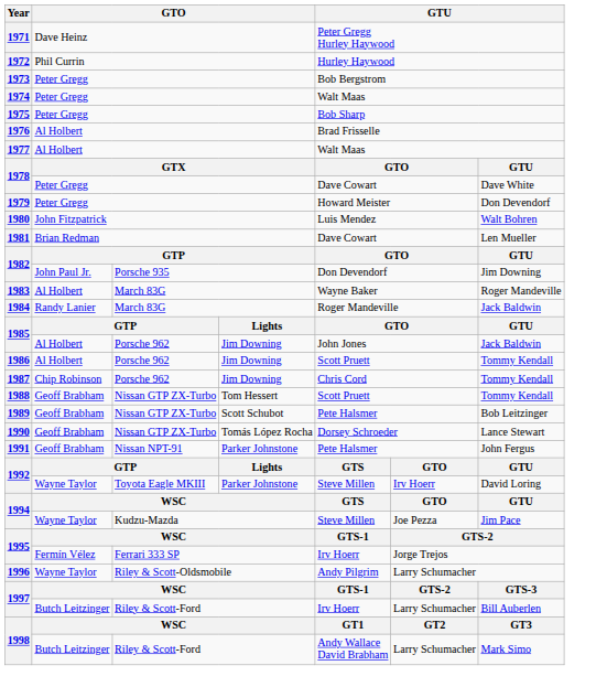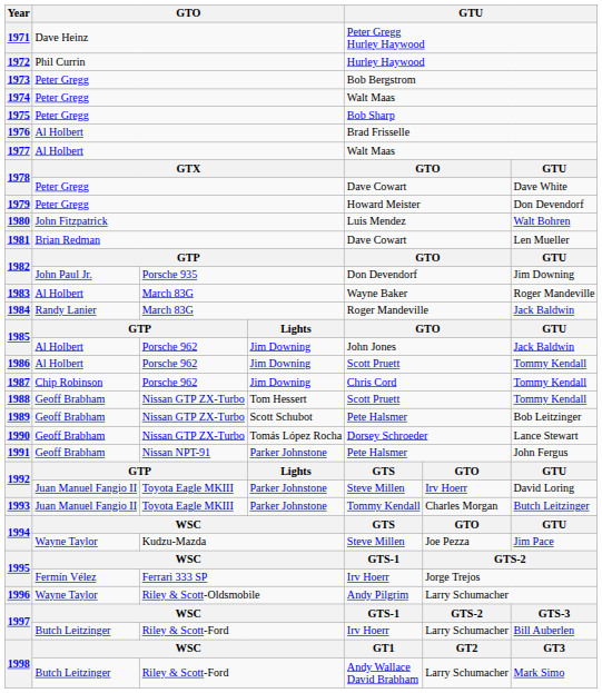 <table class="wikitable">
 <tr>
 <th>Year</th>
 <th colspan=3>GTO</th>
 <th colspan=3>GTU</th>
 </tr>
 <tr>
 <th><a href='#'>1971</a></th>
 <td colspan=3> Dave Heinz</td>
 <td colspan=3> <a href='#'>Peter Gregg</a><br> <a href='#'>Hurley Haywood</a></td>
 </tr>
 <tr>
 <th><a href='#'>1972</a></th>
 <td colspan=3> Phil Currin</td>
 <td colspan=3> <a href='#'>Hurley Haywood</a></td>
 </tr>
 <tr>
 <th><a href='#'>1973</a></th>
 <td colspan=3> <a href='#'>Peter Gregg</a></td>
 <td colspan=3> Bob Bergstrom</td>
 </tr>
 <tr>
 <th><a href='#'>1974</a></th>
 <td colspan=3> <a href='#'>Peter Gregg</a></td>
 <td colspan=3> Walt Maas</td>
 </tr>
 <tr>
 <th><a href='#'>1975</a></th>
 <td colspan=3> <a href='#'>Peter Gregg</a></td>
 <td colspan=3> <a href='#'>Bob Sharp</a></td>
 </tr>
 <tr>
 <th><a href='#'>1976</a></th>
 <td colspan=3> <a href='#'>Al Holbert</a></td>
 <td colspan=3> Brad Frisselle</td>
 </tr>
 <tr>
 <th><a href='#'>1977</a></th>
 <td colspan=3> <a href='#'>Al Holbert</a></td>
 <td colspan=3> Walt Maas</td>
 </tr>
 <tr>
 <th rowspan=2><a href='#'>1978</a></th>
 <th colspan=3>GTX</th>
 <th colspan=2>GTO</th>
 <th>GTU</th>
 </tr>
 <tr>
 <td colspan=3> <a href='#'>Peter Gregg</a></td>
 <td colspan=2> Dave Cowart</td>
 <td> Dave White</td>
 </tr>
 <tr>
 <th><a href='#'>1979</a></th>
 <td colspan=3> <a href='#'>Peter Gregg</a></td>
 <td colspan=2> Howard Meister</td>
 <td> Don Devendorf</td>
 </tr>
 <tr>
 <th><a href='#'>1980</a></th>
 <td colspan=3> <a href='#'>John Fitzpatrick</a></td>
 <td colspan=2> Luis Mendez</td>
 <td> <a href='#'>Walt Bohren</a></td>
 </tr>
 <tr>
 <th><a href='#'>1981</a></th>
 <td colspan=3> <a href='#'>Brian Redman</a></td>
 <td colspan=2> Dave Cowart</td>
 <td> Len Mueller</td>
 </tr>
 <tr>
 <th rowspan=2><a href='#'>1982</a></th>
 <th colspan=3>GTP</th>
 <th colspan=2>GTO</th>
 <th>GTU</th>
 </tr>
 <tr>
 <td> <a href='#'>John Paul Jr.</a></td>
 <td colspan=2><a href='#'>Porsche 935</a></td>
 <td colspan=2> Don Devendorf</td>
 <td> Jim Downing</td>
 </tr>
 <tr>
 <th><a href='#'>1983</a></th>
 <td> <a href='#'>Al Holbert</a></td>
 <td colspan=2><a href='#'>March 83G</a></td>
 <td colspan=2> Wayne Baker</td>
 <td> Roger Mandeville</td>
 </tr>
 <tr>
 <th><a href='#'>1984</a></th>
 <td> <a href='#'>Randy Lanier</a></td>
 <td colspan=2><a href='#'>March 83G</a></td>
 <td colspan=2> Roger Mandeville</td>
 <td> <a href='#'>Jack Baldwin</a></td>
 </tr>
 <tr>
 <th rowspan=2><a href='#'>1985</a></th>
 <th colspan=2>GTP</th>
 <th>Lights</th>
 <th colspan=2>GTO</th>
 <th>GTU</th>
 </tr>
 <tr>
 <td> <a href='#'>Al Holbert</a></td>
 <td><a href='#'>Porsche 962</a></td>
 <td> <a href='#'>Jim Downing</a></td>
 <td colspan=2> John Jones</td>
 <td> <a href='#'>Jack Baldwin</a></td>
 </tr>
 <tr>
 <th><a href='#'>1986</a></th>
 <td> <a href='#'>Al Holbert</a></td>
 <td><a href='#'>Porsche 962</a></td>
 <td> <a href='#'>Jim Downing</a></td>
 <td colspan=2> <a href='#'>Scott Pruett</a></td>
 <td> <a href='#'>Tommy Kendall</a></td>
 </tr>
 <tr>
 <th><a href='#'>1987</a></th>
 <td> <a href='#'>Chip Robinson</a></td>
 <td><a href='#'>Porsche 962</a></td>
 <td> <a href='#'>Jim Downing</a></td>
 <td colspan=2> <a href='#'>Chris Cord</a></td>
 <td> <a href='#'>Tommy Kendall</a></td>
 </tr>
 <tr>
 <th><a href='#'>1988</a></th>
 <td> <a href='#'>Geoff Brabham</a></td>
 <td><a href='#'>Nissan GTP ZX-Turbo</a></td>
 <td> Tom Hessert</td>
 <td colspan=2> <a href='#'>Scott Pruett</a></td>
 <td> <a href='#'>Tommy Kendall</a></td>
 </tr>
 <tr>
 <th><a href='#'>1989</a></th>
 <td> <a href='#'>Geoff Brabham</a></td>
 <td><a href='#'>Nissan GTP ZX-Turbo</a></td>
 <td> Scott Schubot</td>
 <td colspan=2> <a href='#'>Pete Halsmer</a></td>
 <td> Bob Leitzinger</td>
 </tr>
 <tr>
 <th><a href='#'>1990</a></th>
 <td> <a href='#'>Geoff Brabham</a></td>
 <td><a href='#'>Nissan GTP ZX-Turbo</a></td>
 <td> Tomás López Rocha</td>
 <td colspan=2> <a href='#'>Dorsey Schroeder</a></td>
 <td> Lance Stewart</td>
 </tr>
 <tr>
 <th><a href='#'>1991</a></th>
 <td> <a href='#'>Geoff Brabham</a></td>
 <td><a href='#'>Nissan NPT-91</a></td>
 <td> <a href='#'>Parker Johnstone</a></td>
 <td colspan=2> <a href='#'>Pete Halsmer</a></td>
 <td> John Fergus</td>
 </tr>
 <tr>
 <th rowspan=2><a href='#'>1992</a></th>
 <th colspan=2>GTP</th>
 <th>Lights</th>
 <th>GTS</th>
 <th>GTO</th>
 <th>GTU</th>
 </tr>
 <tr>
-<td> <a href='#'>Wayne Taylor</a></td>
+<td> <a href='#'>Juan Manuel Fangio II</a></td>
 <td><a href='#'>Toyota Eagle MKIII</a></td>
 <td> <a href='#'>Parker Johnstone</a></td>
 <td> <a href='#'>Steve Millen</a></td>
 <td> <a href='#'>Irv Hoerr</a></td>
 <td> David Loring</td>
+</tr>
+<tr>
+<th><a href='#'>1993</a></th>
+<td> <a href='#'>Juan Manuel Fangio II</a></td>
+<td><a href='#'>Toyota Eagle MKIII</a></td>
+<td> <a href='#'>Parker Johnstone</a></td>
+<td> <a href='#'>Tommy Kendall</a></td>
+<td> Charles Morgan</td>
+<td> <a href='#'>Butch Leitzinger</a></td>
 </tr>
 <tr>
 <th rowspan=2><a href='#'>1994</a></th>
 <th colspan=3>WSC</th>
 <th>GTS</th>
 <th>GTO</th>
 <th>GTU</th>
 </tr>
 <tr>
 <td> <a href='#'>Wayne Taylor</a></td>
 <td colspan=2>Kudzu-Mazda</td>
 <td> <a href='#'>Steve Millen</a></td>
 <td> Joe Pezza</td>
 <td> <a href='#'>Jim Pace</a></td>
 </tr>
 <tr>
 <th rowspan=2><a href='#'>1995</a></th>
 <th colspan=3>WSC</th>
 <th>GTS-1</th>
 <th colspan=2>GTS-2</th>
 </tr>
 <tr>
 <td> <a href='#'>Fermín Vélez</a></td>
 <td colspan=2><a href='#'>Ferrari 333 SP</a></td>
 <td> <a href='#'>Irv Hoerr</a></td>
 <td colspan=2> Jorge Trejos</td>
 </tr>
 <tr>
 <th><a href='#'>1996</a></th>
 <td> <a href='#'>Wayne Taylor</a></td>
 <td colspan=2><a href='#'>Riley & Scott</a>-Oldsmobile</td>
 <td> <a href='#'>Andy Pilgrim</a></td>
 <td colspan=2> Larry Schumacher</td>
 </tr>
 <tr>
 <th rowspan=2><a href='#'>1997</a></th>
 <th colspan=3>WSC</th>
 <th>GTS-1</th>
 <th>GTS-2</th>
 <th>GTS-3</th>
 </tr>
 <tr>
 <td> <a href='#'>Butch Leitzinger</a></td>
 <td colspan=2><a href='#'>Riley & Scott</a>-Ford</td>
 <td> <a href='#'>Irv Hoerr</a></td>
 <td> Larry Schumacher</td>
 <td> <a href='#'>Bill Auberlen</a></td>
 </tr>
 <tr>
 <th rowspan=2><a href='#'>1998</a></th>
 <th colspan=3>WSC</th>
 <th>GT1</th>
 <th>GT2</th>
 <th>GT3</th>
 </tr>
 <tr>
 <td> <a href='#'>Butch Leitzinger</a></td>
 <td colspan=2><a href='#'>Riley & Scott</a>-Ford</td>
 <td> <a href='#'>Andy Wallace</a><br>  <a href='#'>David Brabham</a></td>
 <td> Larry Schumacher</td>
 <td> <a href='#'>Mark Simo</a></td>
 </tr>
 </table>
